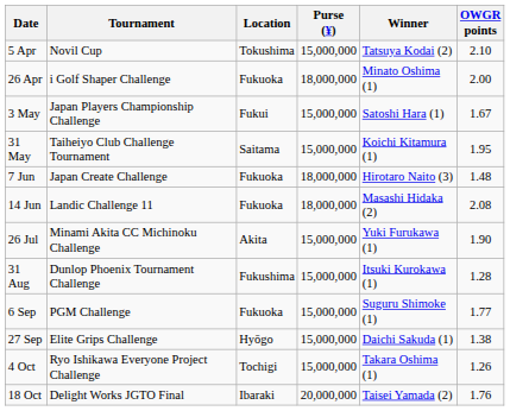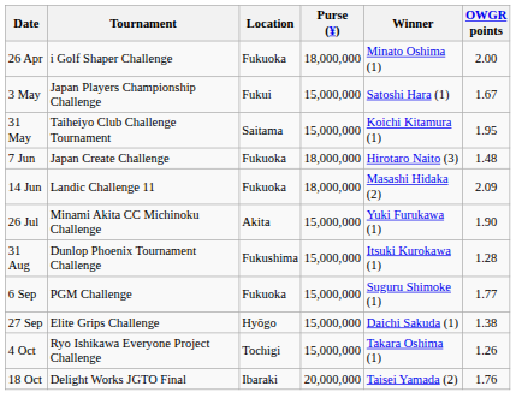 <table class="wikitable" style="font-size:95%">
 <tr>
 <th>Date</th>
 <th>Tournament</th>
 <th>Location</th>
 <th>Purse<br>(<a href='#'>¥</a>)</th>
 <th>Winner</th>
 <th><a href='#'>OWGR</a><br>points</th>
-</tr>
-<tr>
-<td>5 Apr</td>
-<td>Novil Cup</td>
-<td>Tokushima</td>
-<td align=right>15,000,000</td>
-<td> <a href='#'>Tatsuya Kodai</a> (2)</td>
-<td align=center>2.10</td>
 </tr>
 <tr>
 <td>26 Apr</td>
 <td>i Golf Shaper Challenge</td>
 <td>Fukuoka</td>
 <td align=right>18,000,000</td>
 <td> <a href='#'>Minato Oshima</a> (1)</td>
 <td align=center>2.00</td>
 </tr>
 <tr>
 <td>3 May</td>
 <td>Japan Players Championship Challenge</td>
 <td>Fukui</td>
 <td align=right>15,000,000</td>
 <td> <a href='#'>Satoshi Hara</a> (1)</td>
 <td align=center>1.67</td>
 </tr>
 <tr>
 <td>31 May</td>
 <td>Taiheiyo Club Challenge Tournament</td>
 <td>Saitama</td>
 <td align=right>15,000,000</td>
 <td> <a href='#'>Koichi Kitamura</a> (1)</td>
 <td align=center>1.95</td>
 </tr>
 <tr>
 <td>7 Jun</td>
 <td>Japan Create Challenge</td>
 <td>Fukuoka</td>
 <td align=right>18,000,000</td>
 <td> <a href='#'>Hirotaro Naito</a> (3)</td>
 <td align=center>1.48</td>
 </tr>
 <tr>
 <td>14 Jun</td>
 <td>Landic Challenge 11</td>
 <td>Fukuoka</td>
 <td align=right>18,000,000</td>
 <td> <a href='#'>Masashi Hidaka</a> (2)</td>
-<td align=center>2.08</td>
+<td align=center>2.09</td>
 </tr>
 <tr>
 <td>26 Jul</td>
 <td>Minami Akita CC Michinoku Challenge</td>
 <td>Akita</td>
 <td align=right>15,000,000</td>
 <td> <a href='#'>Yuki Furukawa</a> (1)</td>
 <td align=center>1.90</td>
 </tr>
 <tr>
 <td>31 Aug</td>
 <td>Dunlop Phoenix Tournament Challenge</td>
 <td>Fukushima</td>
 <td align=right>15,000,000</td>
 <td> <a href='#'>Itsuki Kurokawa</a> (1)</td>
 <td align=center>1.28</td>
 </tr>
 <tr>
 <td>6 Sep</td>
 <td>PGM Challenge</td>
 <td>Fukuoka</td>
 <td align=right>15,000,000</td>
 <td> <a href='#'>Suguru Shimoke</a> (1)</td>
 <td align=center>1.77</td>
 </tr>
 <tr>
 <td>27 Sep</td>
 <td>Elite Grips Challenge</td>
 <td>Hyōgo</td>
 <td align=right>15,000,000</td>
 <td> <a href='#'>Daichi Sakuda</a> (1)</td>
 <td align=center>1.38</td>
 </tr>
 <tr>
 <td>4 Oct</td>
 <td>Ryo Ishikawa Everyone Project Challenge</td>
 <td>Tochigi</td>
 <td align=right>15,000,000</td>
 <td> <a href='#'>Takara Oshima</a> (1)</td>
 <td align=center>1.26</td>
 </tr>
 <tr>
 <td>18 Oct</td>
 <td>Delight Works JGTO Final</td>
 <td>Ibaraki</td>
 <td align=right>20,000,000</td>
 <td> <a href='#'>Taisei Yamada</a> (2)</td>
 <td align=center>1.76</td>
 </tr>
 </table>
